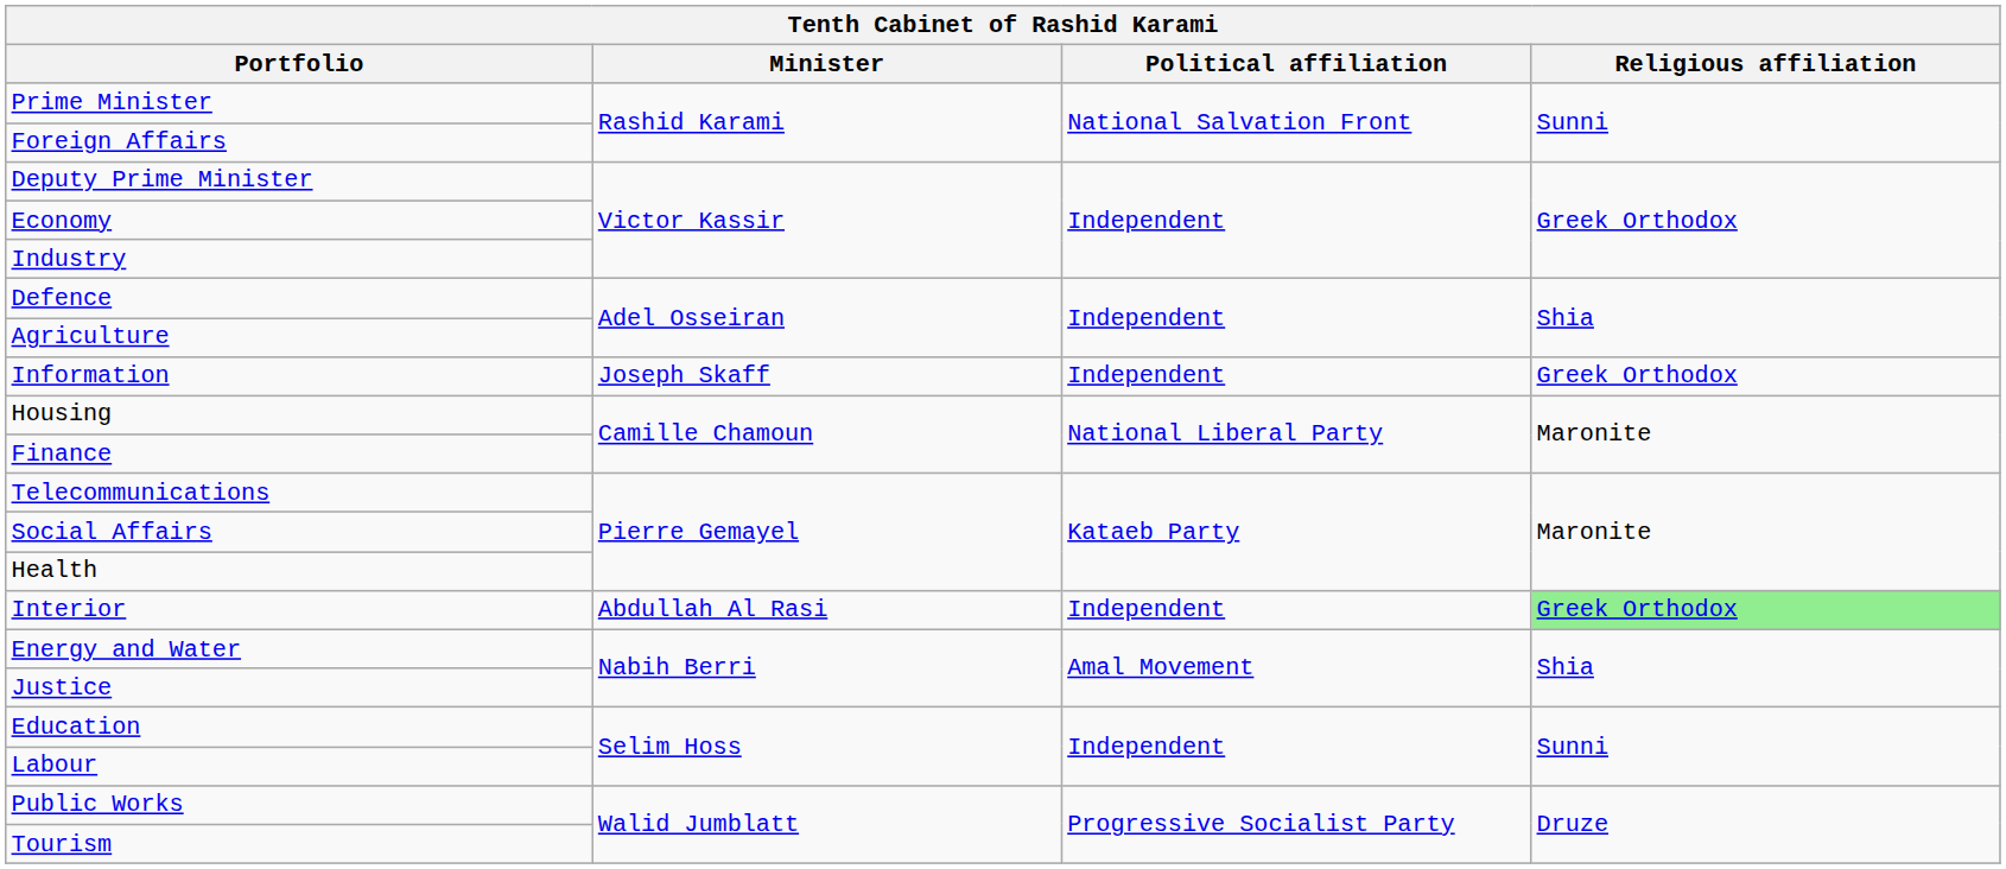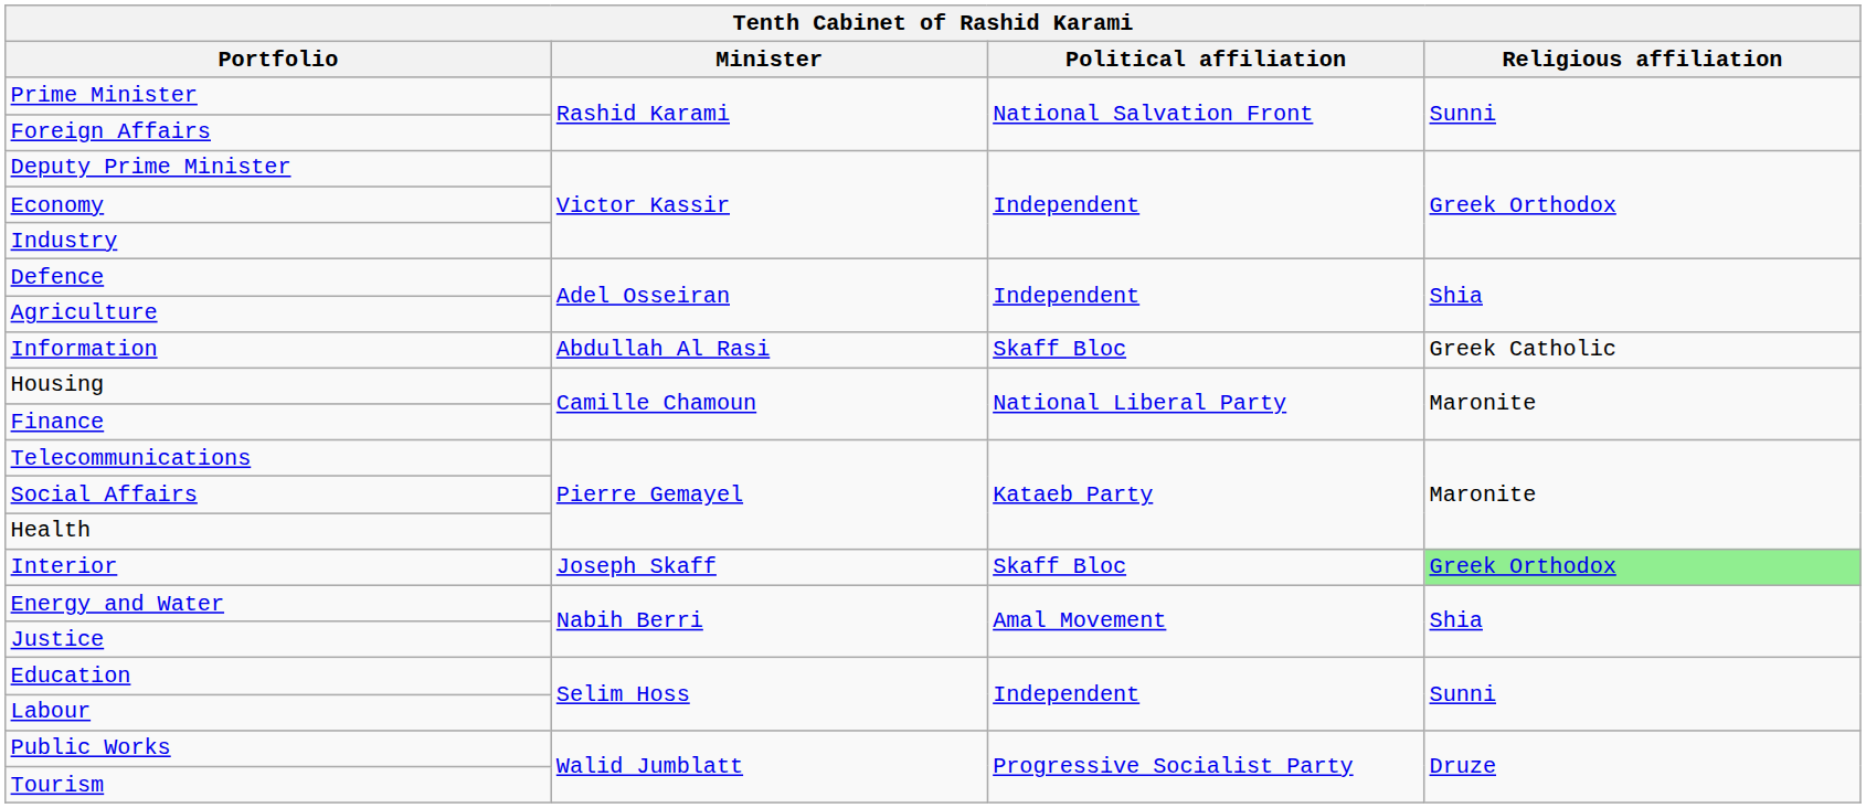 <table class="wikitable">
 <tr>
 <th colspan="4">Tenth Cabinet of Rashid Karami</th>
 </tr>
 <tr>
 <th width="25%">Portfolio</th>
 <th width="20%">Minister</th>
 <th width="20%">Political affiliation</th>
 <th width="20%">Religious affiliation</th>
 </tr>
 <tr>
 <td><a href='#'>Prime Minister</a></td>
 <td rowspan="2"><a href='#'>Rashid Karami</a></td>
 <td rowspan="2"> <a href='#'>National Salvation Front</a></td>
 <td rowspan="2"><a href='#'>Sunni</a></td>
 </tr>
 <tr>
 <td><a href='#'>Foreign Affairs</a></td>
 </tr>
 <tr>
 <td><a href='#'>Deputy Prime Minister</a></td>
 <td rowspan="3"><a href='#'>Victor Kassir</a></td>
 <td rowspan="3"> <a href='#'>Independent</a></td>
 <td rowspan="3"><a href='#'>Greek Orthodox</a></td>
 </tr>
 <tr>
 <td><a href='#'>Economy</a></td>
 </tr>
 <tr>
 <td><a href='#'>Industry</a></td>
 </tr>
 <tr>
 <td><a href='#'>Defence</a></td>
 <td rowspan="2"><a href='#'>Adel Osseiran</a></td>
 <td rowspan="2"> <a href='#'>Independent</a></td>
 <td rowspan="2"><a href='#'>Shia</a></td>
 </tr>
 <tr>
 <td><a href='#'>Agriculture</a></td>
 </tr>
 <tr>
 <td><a href='#'>Information</a></td>
-<td><a href='#'>Joseph Skaff</a></td>
-<td> <a href='#'>Independent</a></td>
-<td><a href='#'>Greek Orthodox</a></td>
+<td><a href='#'>Abdullah Al Rasi</a></td>
+<td> <a href='#'>Skaff Bloc</a></td>
+<td>Greek Catholic</td>
 </tr>
 <tr>
 <td>Housing</td>
 <td rowspan="2"><a href='#'>Camille Chamoun</a></td>
 <td rowspan="2"> <a href='#'>National Liberal Party</a></td>
 <td rowspan="2">Maronite</td>
 </tr>
 <tr>
 <td><a href='#'>Finance</a></td>
 </tr>
 <tr>
 <td><a href='#'>Telecommunications</a></td>
 <td rowspan="3"><a href='#'>Pierre Gemayel</a></td>
 <td rowspan="3"> <a href='#'>Kataeb Party</a></td>
 <td rowspan="3">Maronite</td>
 </tr>
 <tr>
 <td><a href='#'>Social Affairs</a></td>
 </tr>
 <tr>
 <td>Health</td>
 </tr>
 <tr>
 <td><a href='#'>Interior</a></td>
-<td><a href='#'>Abdullah Al Rasi</a></td>
-<td> <a href='#'>Independent</a></td>
+<td><a href='#'>Joseph Skaff</a></td>
+<td> <a href='#'>Skaff Bloc</a></td>
 <td style="background: lightgreen;"><a href='#'>Greek Orthodox</a></td>
 </tr>
 <tr>
 <td><a href='#'>Energy and Water</a></td>
 <td rowspan="2"><a href='#'>Nabih Berri</a></td>
 <td rowspan="2"> <a href='#'>Amal Movement</a></td>
 <td rowspan="2"><a href='#'>Shia</a></td>
 </tr>
 <tr>
 <td><a href='#'>Justice</a></td>
 </tr>
 <tr>
 <td><a href='#'>Education</a></td>
 <td rowspan="2"><a href='#'>Selim Hoss</a></td>
 <td rowspan="2"> <a href='#'>Independent</a></td>
 <td rowspan="2"><a href='#'>Sunni</a></td>
 </tr>
 <tr>
 <td><a href='#'>Labour</a></td>
 </tr>
 <tr>
 <td><a href='#'>Public Works</a></td>
 <td rowspan="2"><a href='#'>Walid Jumblatt</a></td>
 <td rowspan="2"> <a href='#'>Progressive Socialist Party</a></td>
 <td rowspan="2"><a href='#'>Druze</a></td>
 </tr>
 <tr>
 <td><a href='#'>Tourism</a></td>
 </tr>
 </table>
